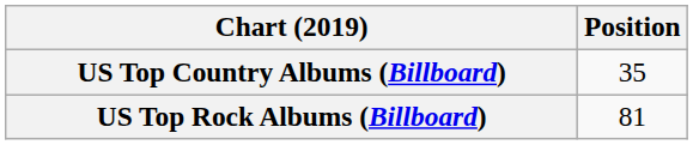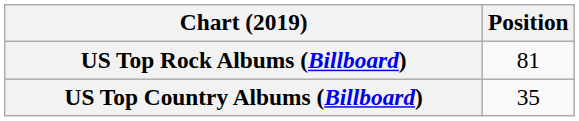 <table class="wikitable plainrowheaders" style="text-align:center">
 <tr>
 <th scope="col" style="width:20em">Chart (2019)</th>
 <th scope="col">Position</th>
 </tr>
 <tr>
+<th scope="row">US Top Rock Albums (<em><a href='#'>Billboard</a></em>)</th>
+<td>81</td>
+</tr>
+<tr>
 <th scope="row">US Top Country Albums (<em><a href='#'>Billboard</a></em>)</th>
 <td>35</td>
 </tr>
-<tr>
-<th scope="row">US Top Rock Albums (<em><a href='#'>Billboard</a></em>)</th>
-<td>81</td>
-</tr>
 </table>
